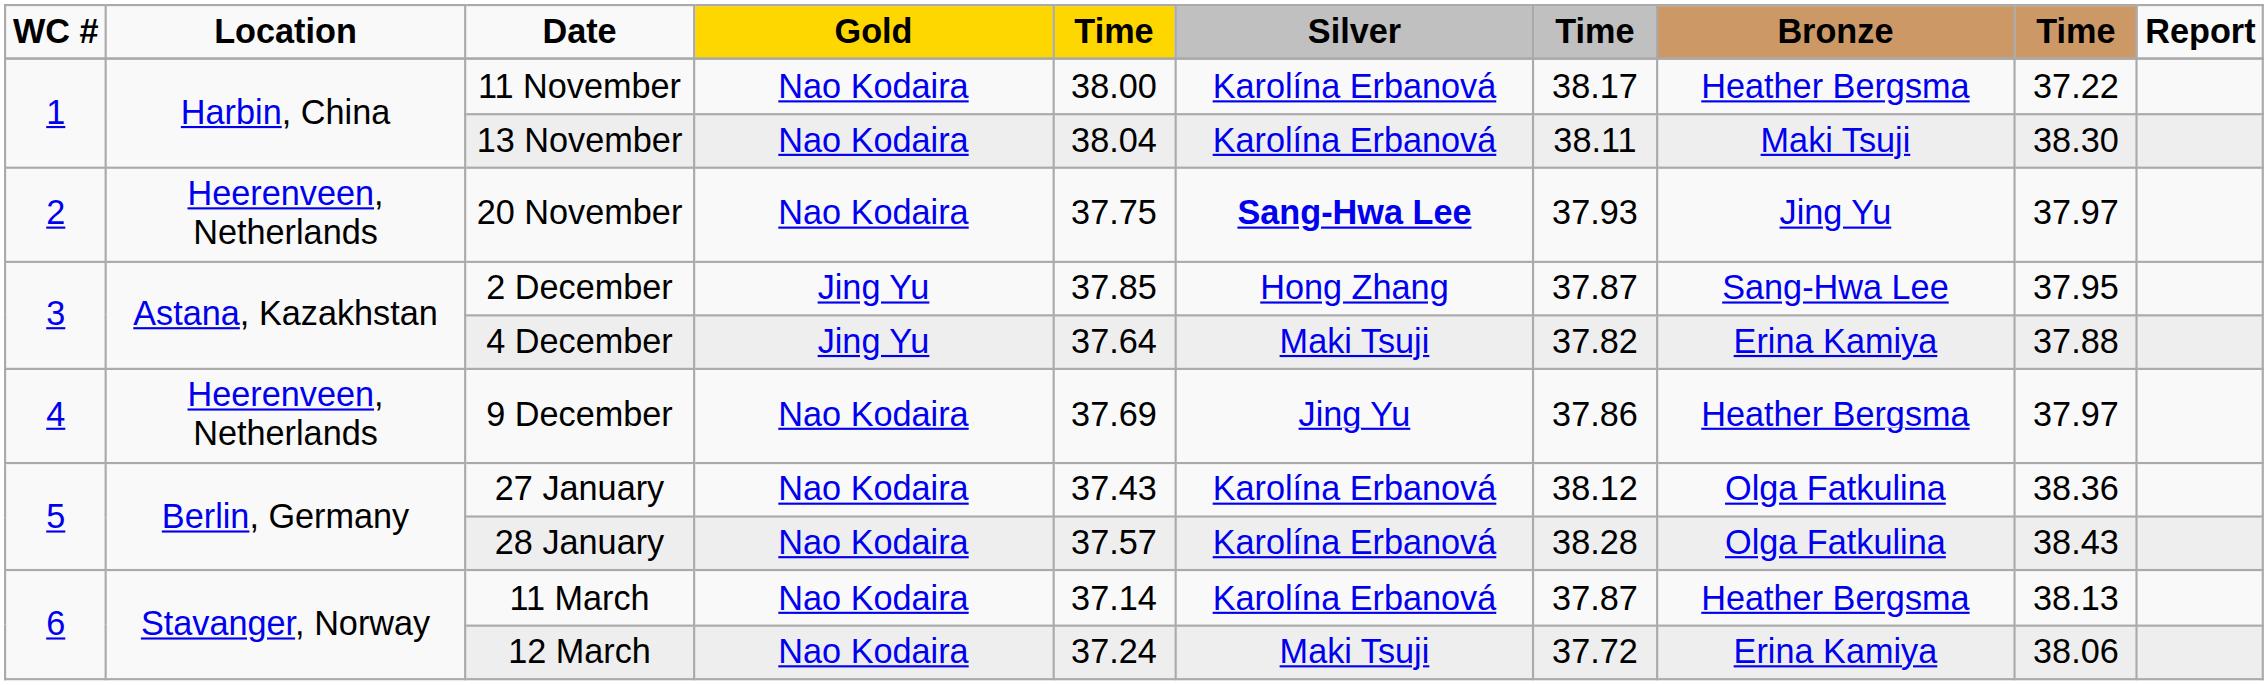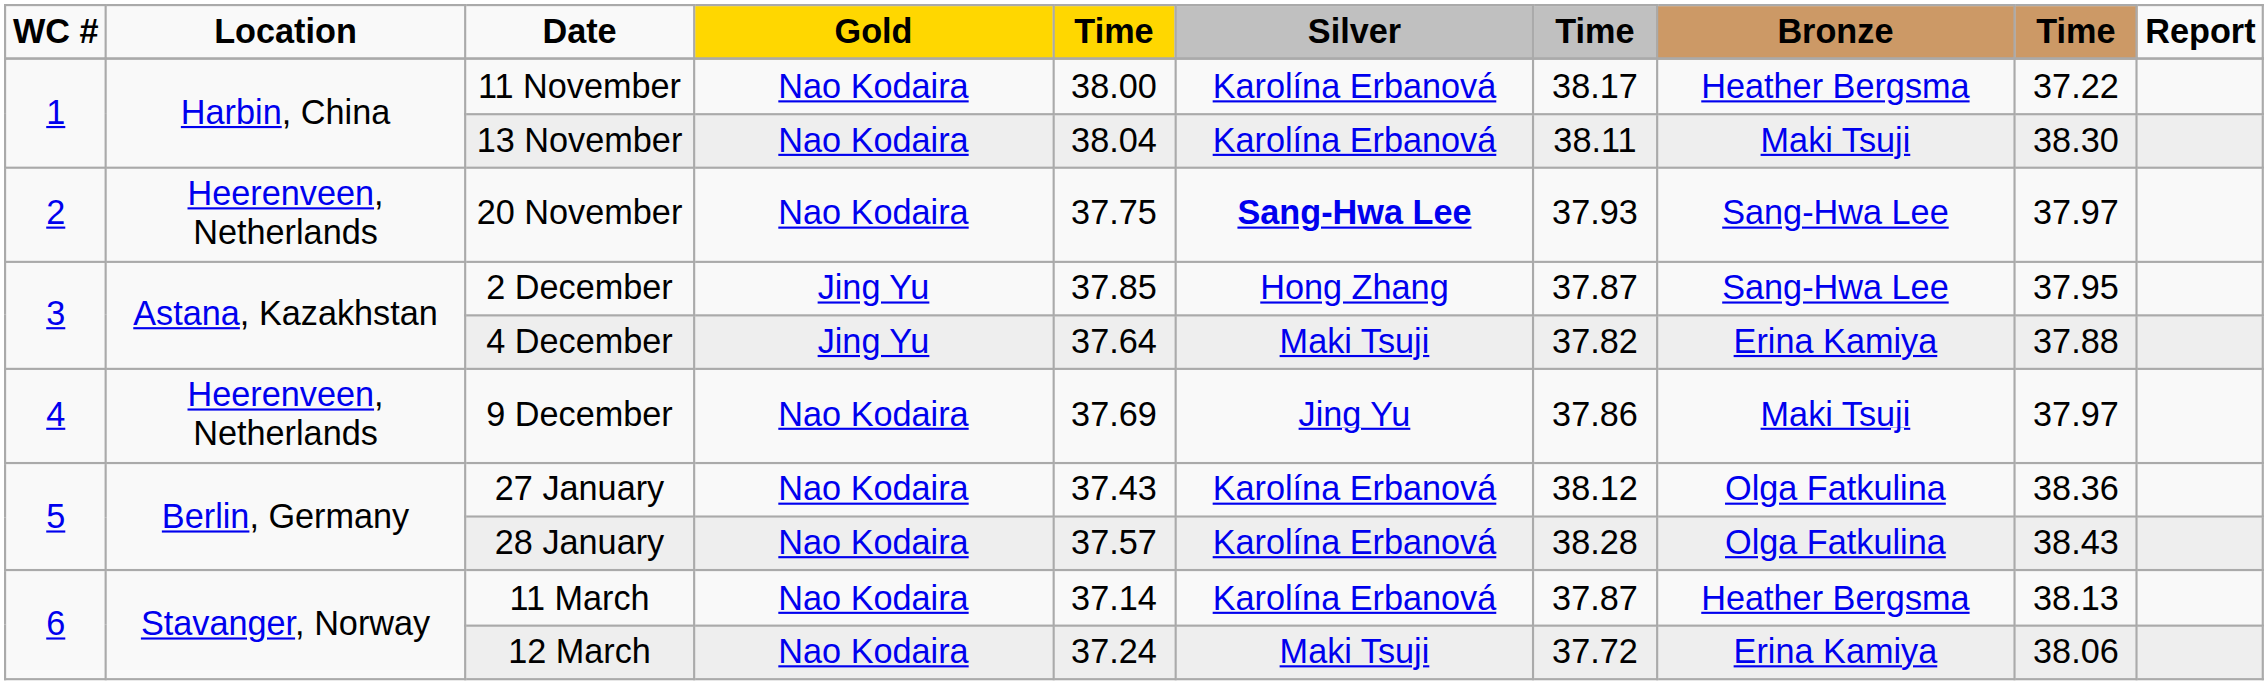 <table class="wikitable">
 <tr>
 <td width="40" align="center"><strong>WC #</strong></td>
 <td width="160" align="center"><strong>Location</strong></td>
 <td width="100" align="center"><strong>Date</strong></td>
 <td width="160" bgcolor="gold" align="center"><strong>Gold</strong></td>
 <td width="50" bgcolor="gold" align="center"><strong>Time</strong></td>
 <td width="160" bgcolor="silver" align="center"><strong>Silver</strong></td>
 <td width="50" bgcolor="silver" align="center"><strong>Time</strong></td>
 <td width="160" bgcolor="#CC9966" align="center"><strong>Bronze</strong></td>
 <td width="50" bgcolor="#CC9966" align="center"><strong>Time</strong></td>
 <td width="50" align="center"><strong>Report</strong></td>
 </tr>
 <tr bgcolor="#cccccc">
 </tr>
 <tr>
 <td rowspan=2 align="center"><a href='#'>1</a></td>
 <td rowspan=2 align="center"><a href='#'>Harbin</a>, China</td>
 <td align="center">11 November</td>
 <td align="center"><a href='#'>Nao Kodaira</a><br><small></small></td>
 <td align="center">38.00</td>
 <td align="center"><a href='#'>Karolína Erbanová</a><br><small></small></td>
 <td align="center">38.17</td>
 <td align="center"><a href='#'>Heather Bergsma</a><br><small></small></td>
 <td align="center">37.22</td>
 <td align="center"></td>
 </tr>
 <tr bgcolor="#eeeeee">
 <td align="center">13 November</td>
 <td align="center"><a href='#'>Nao Kodaira</a><br><small></small></td>
 <td align="center">38.04</td>
 <td align="center"><a href='#'>Karolína Erbanová</a><br><small></small></td>
 <td align="center">38.11</td>
 <td align="center"><a href='#'>Maki Tsuji</a><br><small></small></td>
 <td align="center">38.30</td>
 <td align="center"></td>
 </tr>
 <tr>
 <td align="center"><a href='#'>2</a></td>
 <td align="center"><a href='#'>Heerenveen</a>, Netherlands</td>
 <td align="center">20 November</td>
 <td align="center"><a href='#'>Nao Kodaira</a><br><small></small></td>
 <td align="center">37.75</td>
 <td align="center"><strong><a href='#'>Sang-Hwa Lee</a><br><small></small></strong></td>
 <td align="center">37.93</td>
-<td align="center"><a href='#'>Jing Yu</a><br><small></small></td>
+<td align="center"><a href='#'>Sang-Hwa Lee</a><br><small></small></td>
 <td align="center">37.97</td>
 <td align="center"></td>
 </tr>
 <tr>
 <td rowspan=2 align="center"><a href='#'>3</a></td>
 <td rowspan=2 align="center"><a href='#'>Astana</a>, Kazakhstan</td>
 <td align="center">2 December</td>
 <td align="center"><a href='#'>Jing Yu</a><br><small></small></td>
 <td align="center">37.85</td>
 <td align="center"><a href='#'>Hong Zhang</a><br><small></small></td>
 <td align="center">37.87</td>
 <td align="center"><a href='#'>Sang-Hwa Lee</a><br><small></small></td>
 <td align="center">37.95</td>
 <td align="center"></td>
 </tr>
 <tr bgcolor="#eeeeee">
 <td align="center">4 December</td>
 <td align="center"><a href='#'>Jing Yu</a><br><small></small></td>
 <td align="center">37.64</td>
 <td align="center"><a href='#'>Maki Tsuji</a><br><small></small></td>
 <td align="center">37.82</td>
 <td align="center"><a href='#'>Erina Kamiya</a><br><small></small></td>
 <td align="center">37.88</td>
 <td align="center"></td>
 </tr>
 <tr>
 <td align="center"><a href='#'>4</a></td>
 <td align="center"><a href='#'>Heerenveen</a>, Netherlands</td>
 <td align="center">9 December</td>
 <td align="center"><a href='#'>Nao Kodaira</a><br><small></small></td>
 <td align="center">37.69</td>
 <td align="center"><a href='#'>Jing Yu</a><br><small></small></td>
 <td align="center">37.86</td>
-<td align="center"><a href='#'>Heather Bergsma</a><br><small></small></td>
+<td align="center"><a href='#'>Maki Tsuji</a><br><small></small></td>
 <td align="center">37.97</td>
 <td align="center"></td>
 </tr>
 <tr>
 <td rowspan=2 align="center"><a href='#'>5</a></td>
 <td rowspan=2 align="center"><a href='#'>Berlin</a>, Germany</td>
 <td align="center">27 January</td>
 <td align="center"><a href='#'>Nao Kodaira</a><br><small></small></td>
 <td align="center">37.43</td>
 <td align="center"><a href='#'>Karolína Erbanová</a><br><small></small></td>
 <td align="center">38.12</td>
 <td align="center"><a href='#'>Olga Fatkulina</a><br><small></small></td>
 <td align="center">38.36</td>
 <td align="center"></td>
 </tr>
 <tr bgcolor="#eeeeee">
 <td align="center">28 January</td>
 <td align="center"><a href='#'>Nao Kodaira</a><br><small></small></td>
 <td align="center">37.57</td>
 <td align="center"><a href='#'>Karolína Erbanová</a><br><small></small></td>
 <td align="center">38.28</td>
 <td align="center"><a href='#'>Olga Fatkulina</a><br><small></small></td>
 <td align="center">38.43</td>
 <td align="center"></td>
 </tr>
 <tr>
 <td rowspan=2 align="center"><a href='#'>6</a></td>
 <td rowspan=2 align="center"><a href='#'>Stavanger</a>, Norway</td>
 <td align="center">11 March</td>
 <td align="center"><a href='#'>Nao Kodaira</a><br><small></small></td>
 <td align="center">37.14</td>
 <td align="center"><a href='#'>Karolína Erbanová</a><br><small></small></td>
 <td align="center">37.87</td>
 <td align="center"><a href='#'>Heather Bergsma</a><br><small></small></td>
 <td align="center">38.13</td>
 <td align="center"></td>
 </tr>
 <tr bgcolor="#eeeeee">
 <td align="center">12 March</td>
 <td align="center"><a href='#'>Nao Kodaira</a><br><small></small></td>
 <td align="center">37.24</td>
 <td align="center"><a href='#'>Maki Tsuji</a><br><small></small></td>
 <td align="center">37.72</td>
 <td align="center"><a href='#'>Erina Kamiya</a><br><small></small></td>
 <td align="center">38.06</td>
 <td align="center"></td>
 </tr>
 </table>
